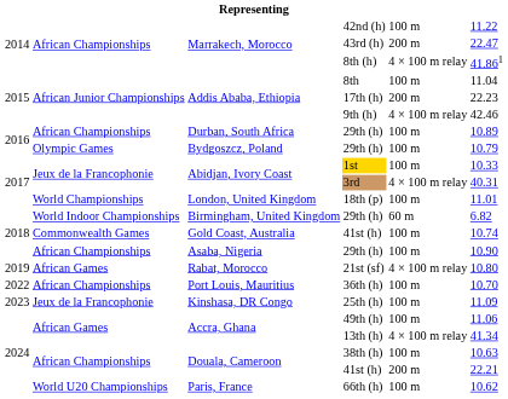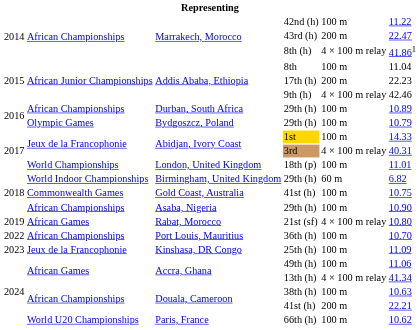 <table>
 <tr>
 <th colspan="6">Representing </th>
 </tr>
 <tr>
 <td rowspan=3>2014</td>
 <td rowspan=3><a href='#'>African Championships</a></td>
 <td rowspan=3><a href='#'>Marrakech, Morocco</a></td>
 <td>42nd (h)</td>
 <td>100 m</td>
 <td><a href='#'>11.22</a></td>
 </tr>
 <tr>
 <td>43rd (h)</td>
 <td>200 m</td>
 <td><a href='#'>22.47</a></td>
 </tr>
 <tr>
 <td>8th (h)</td>
 <td>4 × 100 m relay</td>
 <td><a href='#'>41.86</a><sup>1</sup></td>
 </tr>
 <tr>
 <td rowspan=3>2015</td>
 <td rowspan=3><a href='#'>African Junior Championships</a></td>
 <td rowspan=3><a href='#'>Addis Ababa, Ethiopia</a></td>
 <td>8th</td>
 <td>100 m</td>
 <td>11.04</td>
 </tr>
 <tr>
 <td>17th (h)</td>
 <td>200 m</td>
 <td>22.23</td>
 </tr>
 <tr>
 <td>9th (h)</td>
 <td>4 × 100 m relay</td>
 <td>42.46</td>
 </tr>
 <tr>
 <td rowspan=2>2016</td>
 <td><a href='#'>African Championships</a></td>
 <td><a href='#'>Durban, South Africa</a></td>
 <td>29th (h)</td>
 <td>100 m</td>
 <td><a href='#'>10.89</a></td>
 </tr>
 <tr>
 <td><a href='#'>Olympic Games</a></td>
 <td><a href='#'>Bydgoszcz, Poland</a></td>
 <td>29th (h)</td>
 <td>100 m</td>
 <td><a href='#'>10.79</a></td>
 </tr>
 <tr>
 <td rowspan=3>2017</td>
 <td rowspan=2><a href='#'>Jeux de la Francophonie</a></td>
 <td rowspan=2><a href='#'>Abidjan, Ivory Coast</a></td>
 <td bgcolor=gold>1st</td>
 <td>100 m</td>
-<td><a href='#'>10.33</a></td>
+<td><a href='#'>14.33</a></td>
 </tr>
 <tr>
 <td bgcolor=cc9966>3rd</td>
 <td>4 × 100 m relay</td>
 <td><a href='#'>40.31</a></td>
 </tr>
 <tr>
 <td><a href='#'>World Championships</a></td>
 <td><a href='#'>London, United Kingdom</a></td>
 <td>18th (p)</td>
 <td>100 m</td>
 <td><a href='#'>11.01</a></td>
 </tr>
 <tr>
 <td rowspan=3>2018</td>
 <td><a href='#'>World Indoor Championships</a></td>
 <td><a href='#'>Birmingham, United Kingdom</a></td>
 <td>29th (h)</td>
 <td>60 m</td>
 <td><a href='#'>6.82</a></td>
 </tr>
 <tr>
 <td><a href='#'>Commonwealth Games</a></td>
 <td><a href='#'>Gold Coast, Australia</a></td>
 <td>41st (h)</td>
 <td>100 m</td>
-<td><a href='#'>10.74</a></td>
+<td><a href='#'>10.75</a></td>
 </tr>
 <tr>
 <td><a href='#'>African Championships</a></td>
 <td><a href='#'>Asaba, Nigeria</a></td>
 <td>29th (h)</td>
 <td>100 m</td>
 <td><a href='#'>10.90</a></td>
 </tr>
 <tr>
 <td>2019</td>
 <td><a href='#'>African Games</a></td>
 <td><a href='#'>Rabat, Morocco</a></td>
 <td>21st (sf)</td>
 <td>4 × 100 m relay</td>
 <td><a href='#'>10.80</a></td>
 </tr>
 <tr>
 <td>2022</td>
 <td><a href='#'>African Championships</a></td>
 <td><a href='#'>Port Louis, Mauritius</a></td>
 <td>36th (h)</td>
 <td>100 m</td>
 <td><a href='#'>10.70</a></td>
 </tr>
 <tr>
 <td>2023</td>
 <td><a href='#'>Jeux de la Francophonie</a></td>
 <td><a href='#'>Kinshasa, DR Congo</a></td>
 <td>25th  (h)</td>
 <td>100 m</td>
 <td><a href='#'>11.09</a></td>
 </tr>
 <tr>
 <td rowspan=5>2024</td>
 <td rowspan=2><a href='#'>African Games</a></td>
 <td rowspan=2><a href='#'>Accra, Ghana</a></td>
 <td>49th (h)</td>
 <td>100 m</td>
 <td><a href='#'>11.06</a></td>
 </tr>
 <tr>
 <td>13th (h)</td>
 <td>4 × 100 m relay</td>
 <td><a href='#'>41.34</a></td>
 </tr>
 <tr>
 <td rowspan=2><a href='#'>African Championships</a></td>
 <td rowspan=2><a href='#'>Douala, Cameroon</a></td>
 <td>38th (h)</td>
 <td>100 m</td>
 <td><a href='#'>10.63</a></td>
 </tr>
 <tr>
 <td>41st (h)</td>
 <td>200 m</td>
 <td><a href='#'>22.21</a></td>
 </tr>
 <tr>
 <td><a href='#'>World U20 Championships</a></td>
 <td><a href='#'>Paris, France</a></td>
 <td>66th (h)</td>
 <td>100 m</td>
 <td><a href='#'>10.62</a></td>
 </tr>
 </table>
